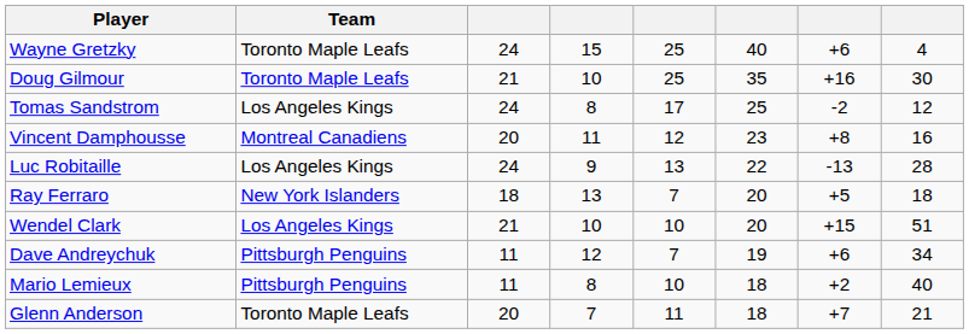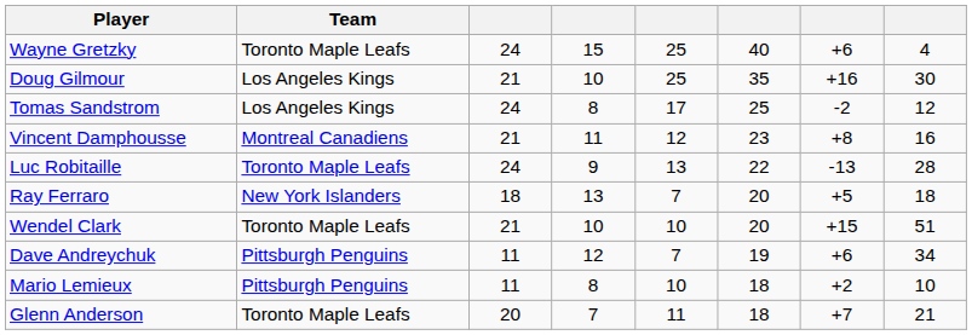 <table style="padding:3px; border-spacing:0; text-align:center;" class="wikitable sortable">
 <tr>
 <th style="width:12em">Player</th>
 <th style="width:12em">Team</th>
 <th style="width:4em"></th>
 <th style="width:4em"></th>
 <th style="width:4em"></th>
 <th style="width:4em"></th>
 <th data-sort-type="number" style="width:4em"></th>
 <th style="width:4em"></th>
 </tr>
 <tr align=center>
 <td align=left><a href='#'>Wayne Gretzky</a></td>
 <td align=left>Toronto Maple Leafs</td>
 <td>24</td>
 <td>15</td>
 <td>25</td>
 <td>40</td>
 <td>+6</td>
 <td>4</td>
 </tr>
 <tr align=center>
 <td align=left><a href='#'>Doug Gilmour</a></td>
-<td align=left><a href='#'>Toronto Maple Leafs</a></td>
+<td align=left>Los Angeles Kings</td>
 <td>21</td>
 <td>10</td>
 <td>25</td>
 <td>35</td>
 <td>+16</td>
 <td>30</td>
 </tr>
 <tr align=center>
 <td align=left><a href='#'>Tomas Sandstrom</a></td>
 <td align=left>Los Angeles Kings</td>
 <td>24</td>
 <td>8</td>
 <td>17</td>
 <td>25</td>
 <td>-2</td>
 <td>12</td>
 </tr>
 <tr align=center>
 <td align=left><a href='#'>Vincent Damphousse</a></td>
 <td align=left><a href='#'>Montreal Canadiens</a></td>
-<td>20</td>
+<td>21</td>
 <td>11</td>
 <td>12</td>
 <td>23</td>
 <td>+8</td>
 <td>16</td>
 </tr>
 <tr align=center>
 <td align=left><a href='#'>Luc Robitaille</a></td>
-<td align=left>Los Angeles Kings</td>
+<td align=left><a href='#'>Toronto Maple Leafs</a></td>
 <td>24</td>
 <td>9</td>
 <td>13</td>
 <td>22</td>
 <td>-13</td>
 <td>28</td>
 </tr>
 <tr align=center>
 <td align=left><a href='#'>Ray Ferraro</a></td>
 <td align=left><a href='#'>New York Islanders</a></td>
 <td>18</td>
 <td>13</td>
 <td>7</td>
 <td>20</td>
 <td>+5</td>
 <td>18</td>
 </tr>
 <tr align=center>
 <td align=left><a href='#'>Wendel Clark</a></td>
-<td align=left><a href='#'>Los Angeles Kings</a></td>
+<td align=left>Toronto Maple Leafs</td>
 <td>21</td>
 <td>10</td>
 <td>10</td>
 <td>20</td>
 <td>+15</td>
 <td>51</td>
 </tr>
 <tr align=center>
 <td align=left><a href='#'>Dave Andreychuk</a></td>
 <td align=left><a href='#'>Pittsburgh Penguins</a></td>
 <td>11</td>
 <td>12</td>
 <td>7</td>
 <td>19</td>
 <td>+6</td>
 <td>34</td>
 </tr>
 <tr align=center>
 <td align=left><a href='#'>Mario Lemieux</a></td>
 <td align=left><a href='#'>Pittsburgh Penguins</a></td>
 <td>11</td>
 <td>8</td>
 <td>10</td>
 <td>18</td>
 <td>+2</td>
-<td>40</td>
+<td>10</td>
 </tr>
 <tr align=center>
 <td align=left><a href='#'>Glenn Anderson</a></td>
 <td align=left>Toronto Maple Leafs</td>
 <td>20</td>
 <td>7</td>
 <td>11</td>
 <td>18</td>
 <td>+7</td>
 <td>21</td>
 </tr>
 </table>
